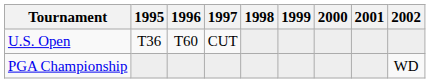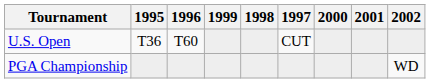 <table class="wikitable" style="font-size:95%;text-align:center;">
 <tr>
 <th>Tournament</th>
 <th>1995</th>
 <th>1996</th>
+<th>1999</th>
+<th>1998</th>
 <th>1997</th>
-<th>1998</th>
-<th>1999</th>
 <th>2000</th>
 <th>2001</th>
 <th>2002</th>
 </tr>
 <tr>
 <td align=left><a href='#'>U.S. Open</a></td>
 <td>T36</td>
 <td>T60</td>
-<td>CUT</td>
 <td style="background:#eeeeee;"></td>
 <td style="background:#eeeeee;"></td>
+<td>CUT</td>
 <td style="background:#eeeeee;"></td>
 <td style="background:#eeeeee;"></td>
 <td style="background:#eeeeee;"></td>
 </tr>
 <tr>
 <td align=left><a href='#'>PGA Championship</a></td>
 <td style="background:#eeeeee;"></td>
 <td style="background:#eeeeee;"></td>
 <td style="background:#eeeeee;"></td>
 <td style="background:#eeeeee;"></td>
 <td style="background:#eeeeee;"></td>
 <td style="background:#eeeeee;"></td>
 <td style="background:#eeeeee;"></td>
 <td>WD</td>
 </tr>
 </table>
